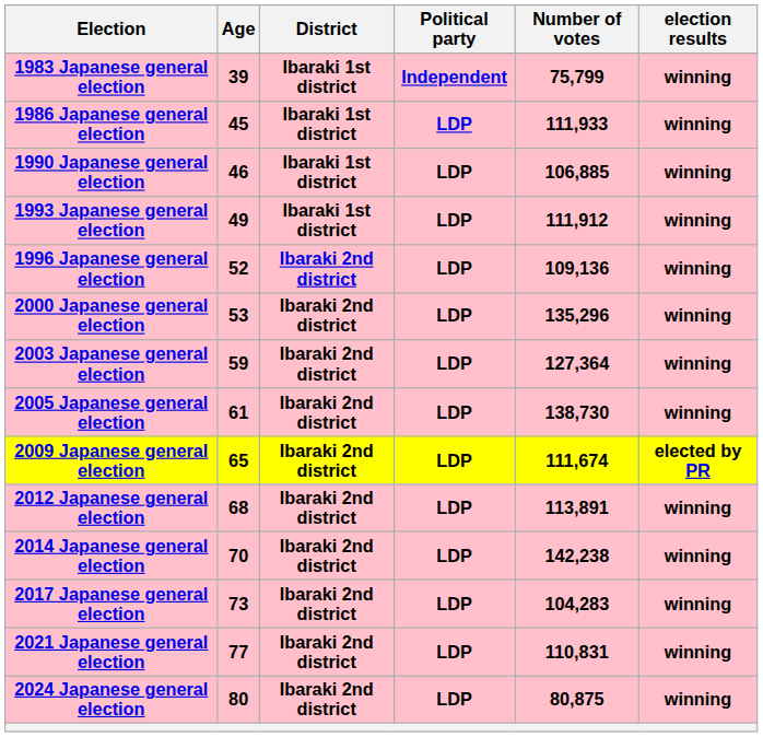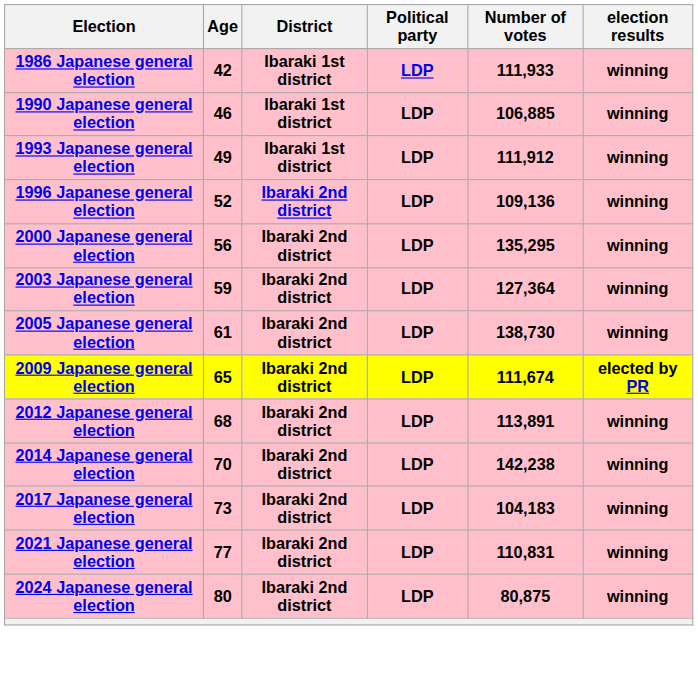 <table class="wikitable" style="text-align:center; font-size:90%">
 <tr>
 <th>Election</th>
 <th>Age</th>
 <th>District</th>
 <th>Political party</th>
 <th>Number of votes</th>
 <th>election results</th>
 </tr>
 <tr>
-<td style="background:Pink;"><strong><a href='#'>1983 Japanese general election</a></strong></td>
-<td style="background:Pink;"><strong>39</strong></td>
-<td style="background:Pink;"><strong>Ibaraki 1st district</strong></td>
-<td style="background:Pink;"><strong><a href='#'>Independent</a></strong></td>
-<td style="background:Pink;"><strong>75,799</strong></td>
-<td style="background:Pink;"><strong>winning</strong></td>
-</tr>
-<tr>
 <td style="background:Pink;"><strong><a href='#'>1986 Japanese general election</a></strong></td>
-<td style="background:Pink;"><strong>45</strong></td>
+<td style="background:Pink;"><strong>42</strong></td>
 <td style="background:Pink;"><strong>Ibaraki 1st district</strong></td>
 <td style="background:Pink;"><strong><a href='#'>LDP</a></strong></td>
 <td style="background:Pink;"><strong>111,933</strong></td>
 <td style="background:Pink;"><strong>winning</strong></td>
 </tr>
 <tr>
 <td style="background:Pink;"><strong><a href='#'>1990 Japanese general election</a></strong></td>
 <td style="background:Pink;"><strong>46</strong></td>
 <td style="background:Pink;"><strong>Ibaraki 1st district</strong></td>
 <td style="background:Pink;"><strong>LDP</strong></td>
 <td style="background:Pink;"><strong>106,885</strong></td>
 <td style="background:Pink;"><strong>winning</strong></td>
 </tr>
 <tr>
 <td style="background:Pink;"><strong><a href='#'>1993 Japanese general election</a></strong></td>
 <td style="background:Pink;"><strong>49</strong></td>
 <td style="background:Pink;"><strong>Ibaraki 1st district</strong></td>
 <td style="background:Pink;"><strong>LDP</strong></td>
 <td style="background:Pink;"><strong>111,912</strong></td>
 <td style="background:Pink;"><strong>winning</strong></td>
 </tr>
 <tr>
 <td style="background:Pink;"><strong><a href='#'>1996 Japanese general election</a></strong></td>
 <td style="background:Pink;"><strong>52</strong></td>
 <td style="background:Pink;"><strong><a href='#'>Ibaraki 2nd district</a></strong></td>
 <td style="background:Pink;"><strong>LDP</strong></td>
 <td style="background:Pink;"><strong>109,136</strong></td>
 <td style="background:Pink;"><strong>winning</strong></td>
 </tr>
 <tr>
 <td style="background:Pink;"><strong><a href='#'>2000 Japanese general election</a></strong></td>
-<td style="background:Pink;"><strong>53</strong></td>
+<td style="background:Pink;"><strong>56</strong></td>
 <td style="background:Pink;"><strong>Ibaraki 2nd district</strong></td>
 <td style="background:Pink;"><strong>LDP</strong></td>
-<td style="background:Pink;"><strong>135,296</strong></td>
+<td style="background:Pink;"><strong>135,295</strong></td>
 <td style="background:Pink;"><strong>winning</strong></td>
 </tr>
 <tr>
 <td style="background:Pink;"><strong><a href='#'>2003 Japanese general election</a></strong></td>
 <td style="background:Pink;"><strong>59</strong></td>
 <td style="background:Pink;"><strong>Ibaraki 2nd district</strong></td>
 <td style="background:Pink;"><strong>LDP</strong></td>
 <td style="background:Pink;"><strong>127,364</strong></td>
 <td style="background:Pink;"><strong>winning</strong></td>
 </tr>
 <tr>
 <td style="background:Pink;"><strong><a href='#'>2005 Japanese general election</a></strong></td>
 <td style="background:Pink;"><strong>61</strong></td>
 <td style="background:Pink;"><strong>Ibaraki 2nd district</strong></td>
 <td style="background:Pink;"><strong>LDP</strong></td>
 <td style="background:Pink;"><strong>138,730</strong></td>
 <td style="background:Pink;"><strong>winning</strong></td>
 </tr>
 <tr>
 <td style="background:Yellow;"><strong><a href='#'>2009 Japanese general election</a></strong></td>
 <td style="background:Yellow;"><strong>65</strong></td>
 <td style="background:Yellow;"><strong>Ibaraki 2nd district</strong></td>
 <td style="background:Yellow;"><strong>LDP</strong></td>
 <td style="background:Yellow;"><strong>111,674</strong></td>
 <td style="background:Yellow;"><strong>elected by <a href='#'>PR</a></strong></td>
 </tr>
 <tr>
 <td style="background:Pink;"><strong><a href='#'>2012 Japanese general election</a></strong></td>
 <td style="background:Pink;"><strong>68</strong></td>
 <td style="background:Pink;"><strong>Ibaraki 2nd district</strong></td>
 <td style="background:Pink;"><strong>LDP</strong></td>
 <td style="background:Pink;"><strong>113,891</strong></td>
 <td style="background:Pink;"><strong>winning</strong></td>
 </tr>
 <tr>
 <td style="background:Pink;"><strong><a href='#'>2014 Japanese general election</a></strong></td>
 <td style="background:Pink;"><strong>70</strong></td>
 <td style="background:Pink;"><strong>Ibaraki 2nd district</strong></td>
 <td style="background:Pink;"><strong>LDP</strong></td>
 <td style="background:Pink;"><strong>142,238</strong></td>
 <td style="background:Pink;"><strong>winning</strong></td>
 </tr>
 <tr>
 <td style="background:Pink;"><strong><a href='#'>2017 Japanese general election</a></strong></td>
 <td style="background:Pink;"><strong>73</strong></td>
 <td style="background:Pink;"><strong>Ibaraki 2nd district</strong></td>
 <td style="background:Pink;"><strong>LDP</strong></td>
-<td style="background:Pink;"><strong>104,283</strong></td>
+<td style="background:Pink;"><strong>104,183</strong></td>
 <td style="background:Pink;"><strong>winning</strong></td>
 </tr>
 <tr>
 <td style="background:Pink;"><strong><a href='#'>2021 Japanese general election</a></strong></td>
 <td style="background:Pink;"><strong>77</strong></td>
 <td style="background:Pink;"><strong>Ibaraki 2nd district</strong></td>
 <td style="background:Pink;"><strong>LDP</strong></td>
 <td style="background:Pink;"><strong>110,831</strong></td>
 <td style="background:Pink;"><strong>winning</strong></td>
 </tr>
 <tr>
 <td style="background:Pink;"><strong><a href='#'>2024 Japanese general election</a></strong></td>
 <td style="background:Pink;"><strong>80</strong></td>
 <td style="background:Pink;"><strong>Ibaraki 2nd district</strong></td>
 <td style="background:Pink;"><strong>LDP</strong></td>
 <td style="background:Pink;"><strong>80,875</strong></td>
 <td style="background:Pink;"><strong>winning</strong></td>
 </tr>
 <tr>
 <th colspan="6"></th>
 </tr>
 </table>
